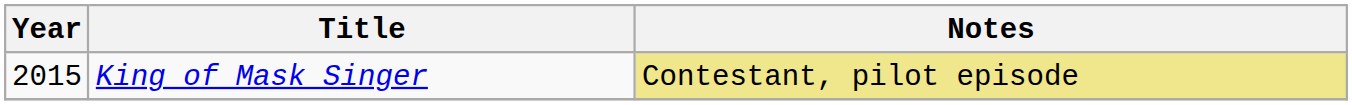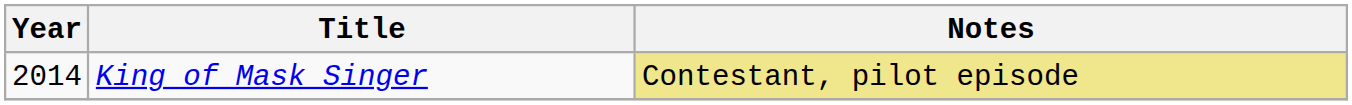 <table class="wikitable" style="width:600px">
 <tr>
 <th width=10>Year</th>
 <th>Title</th>
 <th>Notes</th>
 </tr>
 <tr>
-<td>2015</td>
+<td>2014</td>
 <td><em><a href='#'>King of Mask Singer</a></em></td>
 <td style="background: khaki;">Contestant, pilot episode</td>
 </tr>
 <tr>
 </tr>
 </table>
